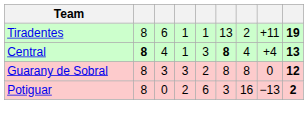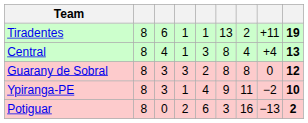 <table class="wikitable" style="text-align: center;">
 <tr>
 <th width=165>Team</th>
 <th width=20></th>
 <th width=20></th>
 <th width=20></th>
 <th width=20></th>
 <th width=20></th>
 <th width=20></th>
 <th width=20></th>
 <th width=20></th>
 </tr>
 <tr bgcolor=#ccffcc>
 <td align=left> <a href='#'>Tiradentes</a></td>
 <td>8</td>
 <td>6</td>
 <td>1</td>
 <td>1</td>
 <td>13</td>
 <td>2</td>
 <td>+11</td>
 <td><strong>19</strong></td>
 </tr>
 <tr bgcolor=#ccffcc>
 <td align=left> <a href='#'>Central</a></td>
-<td><strong>8</strong></td>
+<td>8</td>
 <td>4</td>
 <td>1</td>
 <td>3</td>
-<td><strong>8</strong></td>
+<td>8</td>
 <td>4</td>
 <td>+4</td>
 <td><strong>13</strong></td>
 </tr>
 <tr bgcolor=#FDCBCC>
 <td align=left> <a href='#'>Guarany de Sobral</a></td>
 <td>8</td>
 <td>3</td>
 <td>3</td>
 <td>2</td>
 <td>8</td>
 <td>8</td>
 <td>0</td>
 <td><strong>12</strong></td>
 </tr>
 <tr bgcolor=#FDCBCC>
+<td align=left> <a href='#'>Ypiranga-PE</a></td>
+<td>8</td>
+<td>3</td>
+<td>1</td>
+<td>4</td>
+<td>9</td>
+<td>11</td>
+<td>−2</td>
+<td><strong>10</strong></td>
+</tr>
+<tr bgcolor=#FDCBCC>
 <td align=left> <a href='#'>Potiguar</a></td>
 <td>8</td>
 <td>0</td>
 <td>2</td>
 <td>6</td>
 <td>3</td>
 <td>16</td>
 <td>−13</td>
 <td><strong>2</strong></td>
 </tr>
 </table>
